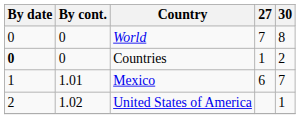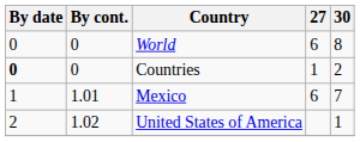 <table class="wikitable sortable" align="center">
 <tr>
 <th>By date</th>
 <th>By cont.</th>
 <th>Country</th>
 <th>27</th>
 <th>30</th>
 </tr>
 <tr>
 <td>0</td>
 <td>0</td>
 <td> <em><a href='#'>World</a></em></td>
-<td>7</td>
+<td>6</td>
 <td>8</td>
 </tr>
 <tr>
 <td><strong>0</strong></td>
 <td>0</td>
 <td>Countries</td>
 <td>1</td>
 <td>2</td>
 </tr>
 <tr>
 <td>1</td>
 <td>1.01</td>
 <td> <a href='#'>Mexico</a></td>
 <td>6</td>
 <td>7</td>
 </tr>
 <tr>
 <td>2</td>
 <td>1.02</td>
 <td> <a href='#'>United States of America</a></td>
 <td></td>
 <td>1</td>
 </tr>
 <tr>
 </tr>
 </table>
